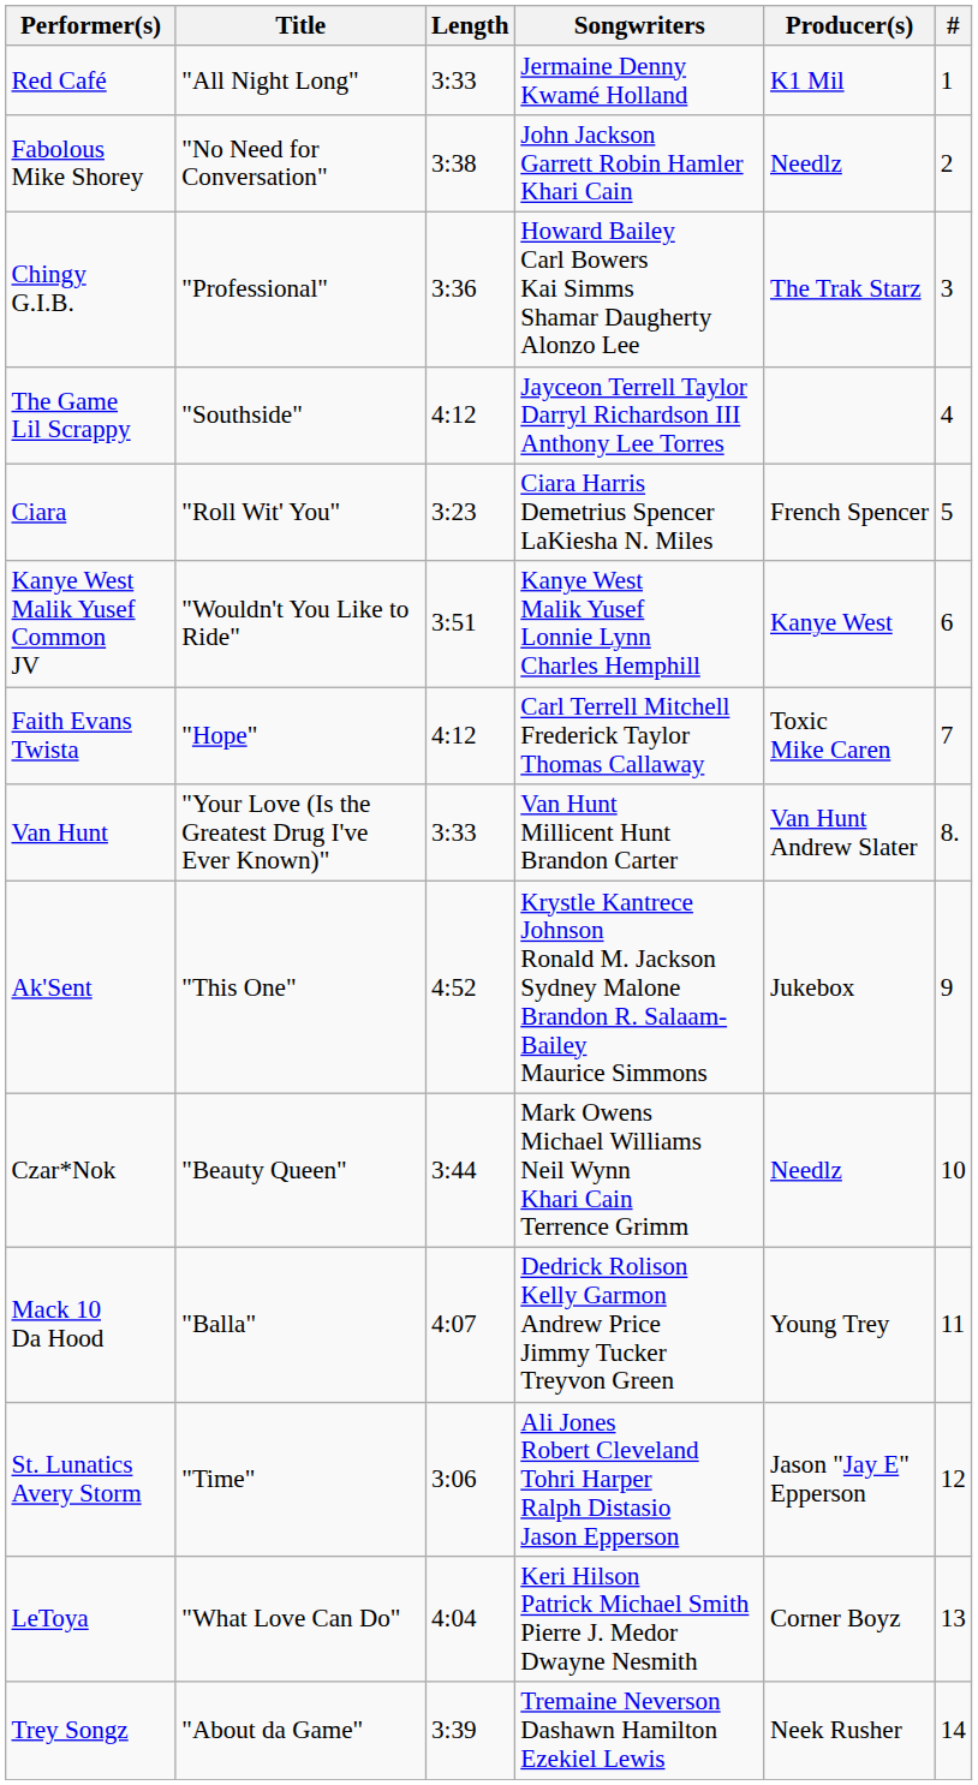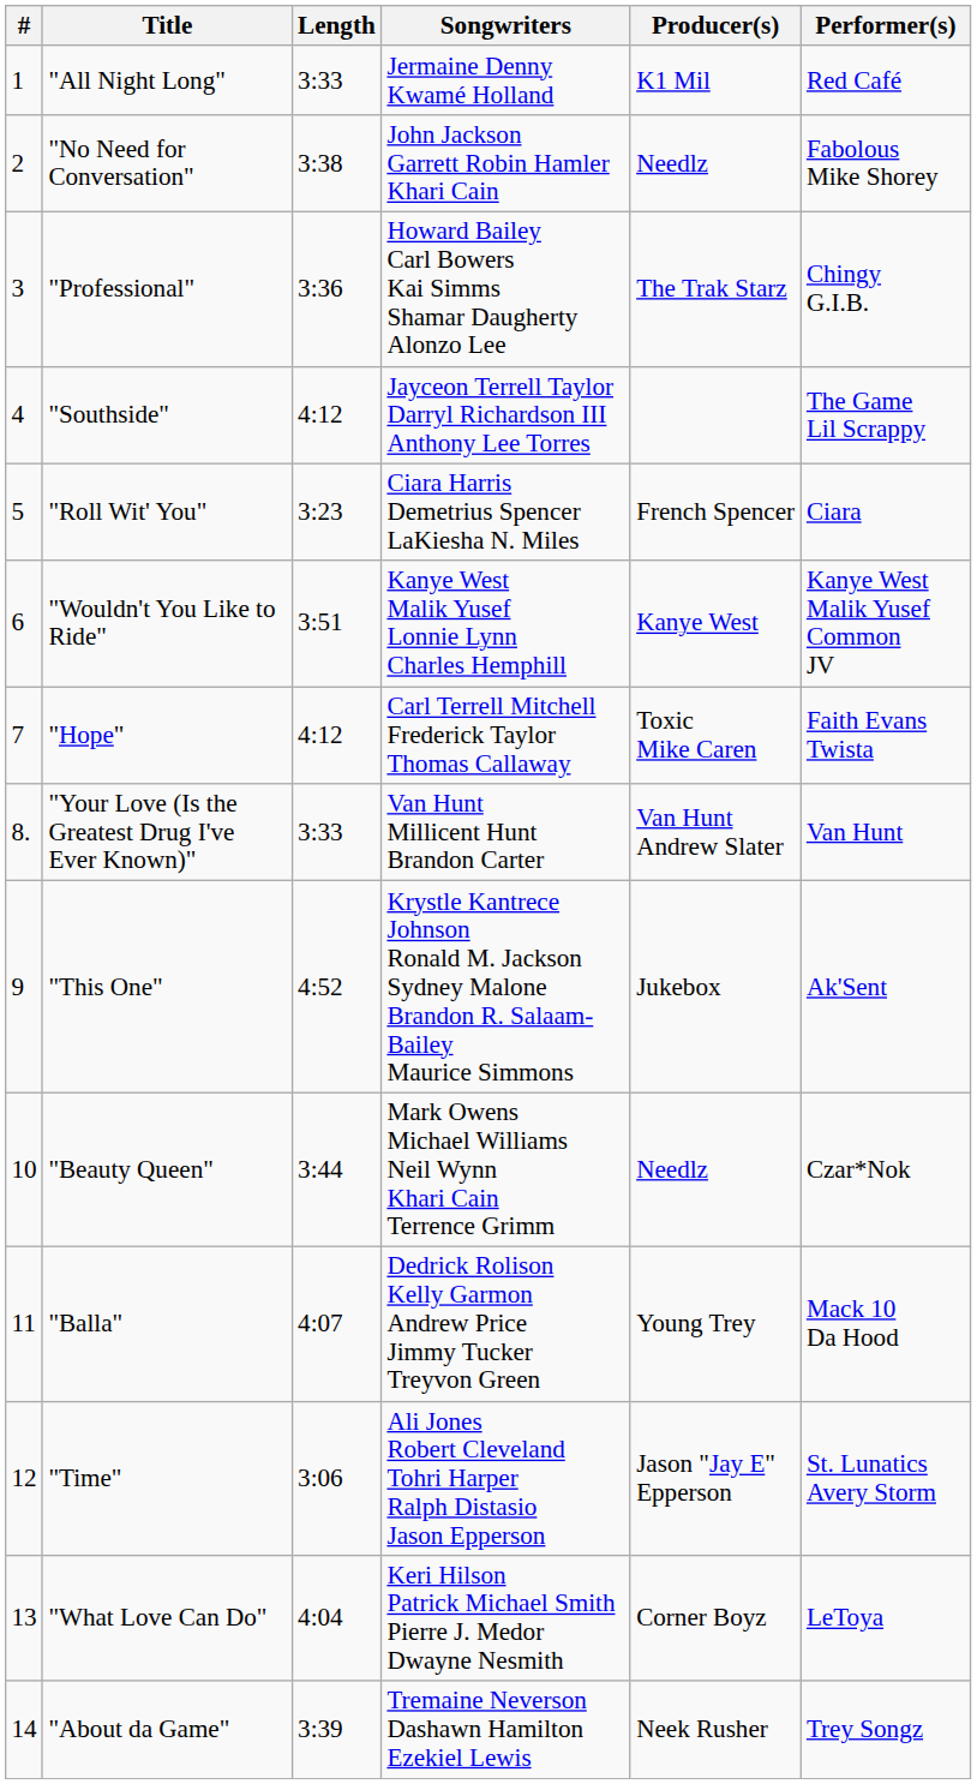 <table class="wikitable">
 <tr>
-<th align="center" width="100">Performer(s)</th>
+<th align="center">#</th>
 <th align="center" width="150">Title</th>
 <th align="center">Length</th>
 <th align="center" width="150">Songwriters</th>
 <th align="center" width="100">Producer(s)</th>
-<th align="center">#</th>
+<th align="center" width="100">Performer(s)</th>
 </tr>
 <tr>
-<td><a href='#'>Red Café</a></td>
+<td>1</td>
 <td>"All Night Long"</td>
 <td>3:33</td>
 <td><a href='#'>Jermaine Denny</a><br><a href='#'>Kwamé Holland</a></td>
 <td><a href='#'>K1 Mil</a></td>
-<td>1</td>
+<td><a href='#'>Red Café</a></td>
 </tr>
 <tr>
-<td><a href='#'>Fabolous</a><br>Mike Shorey</td>
+<td>2</td>
 <td>"No Need for Conversation"</td>
 <td>3:38</td>
 <td><a href='#'>John Jackson</a><br><a href='#'>Garrett Robin Hamler</a><br><a href='#'>Khari Cain</a></td>
 <td><a href='#'>Needlz</a></td>
-<td>2</td>
+<td><a href='#'>Fabolous</a><br>Mike Shorey</td>
 </tr>
 <tr>
-<td><a href='#'>Chingy</a><br>G.I.B.</td>
+<td>3</td>
 <td>"Professional"</td>
 <td>3:36</td>
 <td><a href='#'>Howard Bailey</a><br>Carl Bowers<br>Kai Simms<br>Shamar Daugherty<br>Alonzo Lee</td>
 <td><a href='#'>The Trak Starz</a></td>
-<td>3</td>
+<td><a href='#'>Chingy</a><br>G.I.B.</td>
 </tr>
 <tr>
-<td><a href='#'>The Game</a><br><a href='#'>Lil Scrappy</a></td>
+<td>4</td>
 <td>"Southside"</td>
 <td>4:12</td>
 <td><a href='#'>Jayceon Terrell Taylor</a><br><a href='#'>Darryl Richardson III</a><br><a href='#'>Anthony Lee Torres</a></td>
 <td></td>
-<td>4</td>
+<td><a href='#'>The Game</a><br><a href='#'>Lil Scrappy</a></td>
 </tr>
 <tr>
-<td><a href='#'>Ciara</a></td>
+<td>5</td>
 <td>"Roll Wit' You"</td>
 <td>3:23</td>
 <td><a href='#'>Ciara Harris</a><br>Demetrius Spencer<br>LaKiesha N. Miles</td>
 <td>French Spencer</td>
-<td>5</td>
+<td><a href='#'>Ciara</a></td>
 </tr>
 <tr>
-<td><a href='#'>Kanye West</a><br><a href='#'>Malik Yusef</a><br><a href='#'>Common</a><br>JV</td>
+<td>6</td>
 <td>"Wouldn't You Like to Ride"</td>
 <td>3:51</td>
 <td><a href='#'>Kanye West</a><br><a href='#'>Malik Yusef</a><br><a href='#'>Lonnie Lynn</a><br><a href='#'>Charles Hemphill</a></td>
 <td><a href='#'>Kanye West</a></td>
-<td>6</td>
+<td><a href='#'>Kanye West</a><br><a href='#'>Malik Yusef</a><br><a href='#'>Common</a><br>JV</td>
 </tr>
 <tr>
-<td><a href='#'>Faith Evans</a><br><a href='#'>Twista</a></td>
+<td>7</td>
 <td>"<a href='#'>Hope</a>"</td>
 <td>4:12</td>
 <td><a href='#'>Carl Terrell Mitchell</a><br>Frederick Taylor<br><a href='#'>Thomas Callaway</a></td>
 <td>Toxic<br><a href='#'>Mike Caren</a></td>
-<td>7</td>
+<td><a href='#'>Faith Evans</a><br><a href='#'>Twista</a></td>
 </tr>
 <tr>
-<td><a href='#'>Van Hunt</a></td>
+<td>8.</td>
 <td>"Your Love (Is the Greatest Drug I've Ever Known)"</td>
 <td>3:33</td>
 <td><a href='#'>Van Hunt</a><br>Millicent Hunt<br>Brandon Carter</td>
 <td><a href='#'>Van Hunt</a><br>Andrew Slater</td>
-<td>8.</td>
+<td><a href='#'>Van Hunt</a></td>
 </tr>
 <tr>
-<td><a href='#'>Ak'Sent</a></td>
+<td>9</td>
 <td>"This One"</td>
 <td>4:52</td>
 <td><a href='#'>Krystle Kantrece Johnson</a><br>Ronald M. Jackson<br>Sydney Malone<br><a href='#'>Brandon R. Salaam-Bailey</a><br>Maurice Simmons</td>
 <td>Jukebox</td>
-<td>9</td>
+<td><a href='#'>Ak'Sent</a></td>
 </tr>
 <tr>
-<td>Czar*Nok</td>
+<td>10</td>
 <td>"Beauty Queen"</td>
 <td>3:44</td>
 <td>Mark Owens<br>Michael Williams<br>Neil Wynn<br><a href='#'>Khari Cain</a><br>Terrence Grimm</td>
 <td><a href='#'>Needlz</a></td>
-<td>10</td>
+<td>Czar*Nok</td>
 </tr>
 <tr>
-<td><a href='#'>Mack 10</a><br>Da Hood</td>
+<td>11</td>
 <td>"Balla"</td>
 <td>4:07</td>
 <td><a href='#'>Dedrick Rolison</a><br><a href='#'>Kelly Garmon</a><br>Andrew Price<br>Jimmy Tucker<br>Treyvon Green</td>
 <td>Young Trey</td>
-<td>11</td>
+<td><a href='#'>Mack 10</a><br>Da Hood</td>
 </tr>
 <tr>
-<td><a href='#'>St. Lunatics</a><br><a href='#'>Avery Storm</a></td>
+<td>12</td>
 <td>"Time"</td>
 <td>3:06</td>
 <td><a href='#'>Ali Jones</a><br><a href='#'>Robert Cleveland</a><br><a href='#'>Tohri Harper</a><br><a href='#'>Ralph Distasio</a><br><a href='#'>Jason Epperson</a></td>
 <td>Jason "<a href='#'>Jay E</a>" Epperson</td>
-<td>12</td>
+<td><a href='#'>St. Lunatics</a><br><a href='#'>Avery Storm</a></td>
 </tr>
 <tr>
-<td><a href='#'>LeToya</a></td>
+<td>13</td>
 <td>"What Love Can Do"</td>
 <td>4:04</td>
 <td><a href='#'>Keri Hilson</a><br><a href='#'>Patrick Michael Smith</a><br>Pierre J. Medor<br>Dwayne Nesmith</td>
 <td>Corner Boyz</td>
-<td>13</td>
+<td><a href='#'>LeToya</a></td>
 </tr>
 <tr>
-<td><a href='#'>Trey Songz</a></td>
+<td>14</td>
 <td>"About da Game"</td>
 <td>3:39</td>
 <td><a href='#'>Tremaine Neverson</a><br>Dashawn Hamilton<br><a href='#'>Ezekiel Lewis</a></td>
 <td>Neek Rusher</td>
-<td>14</td>
+<td><a href='#'>Trey Songz</a></td>
 </tr>
 </table>
